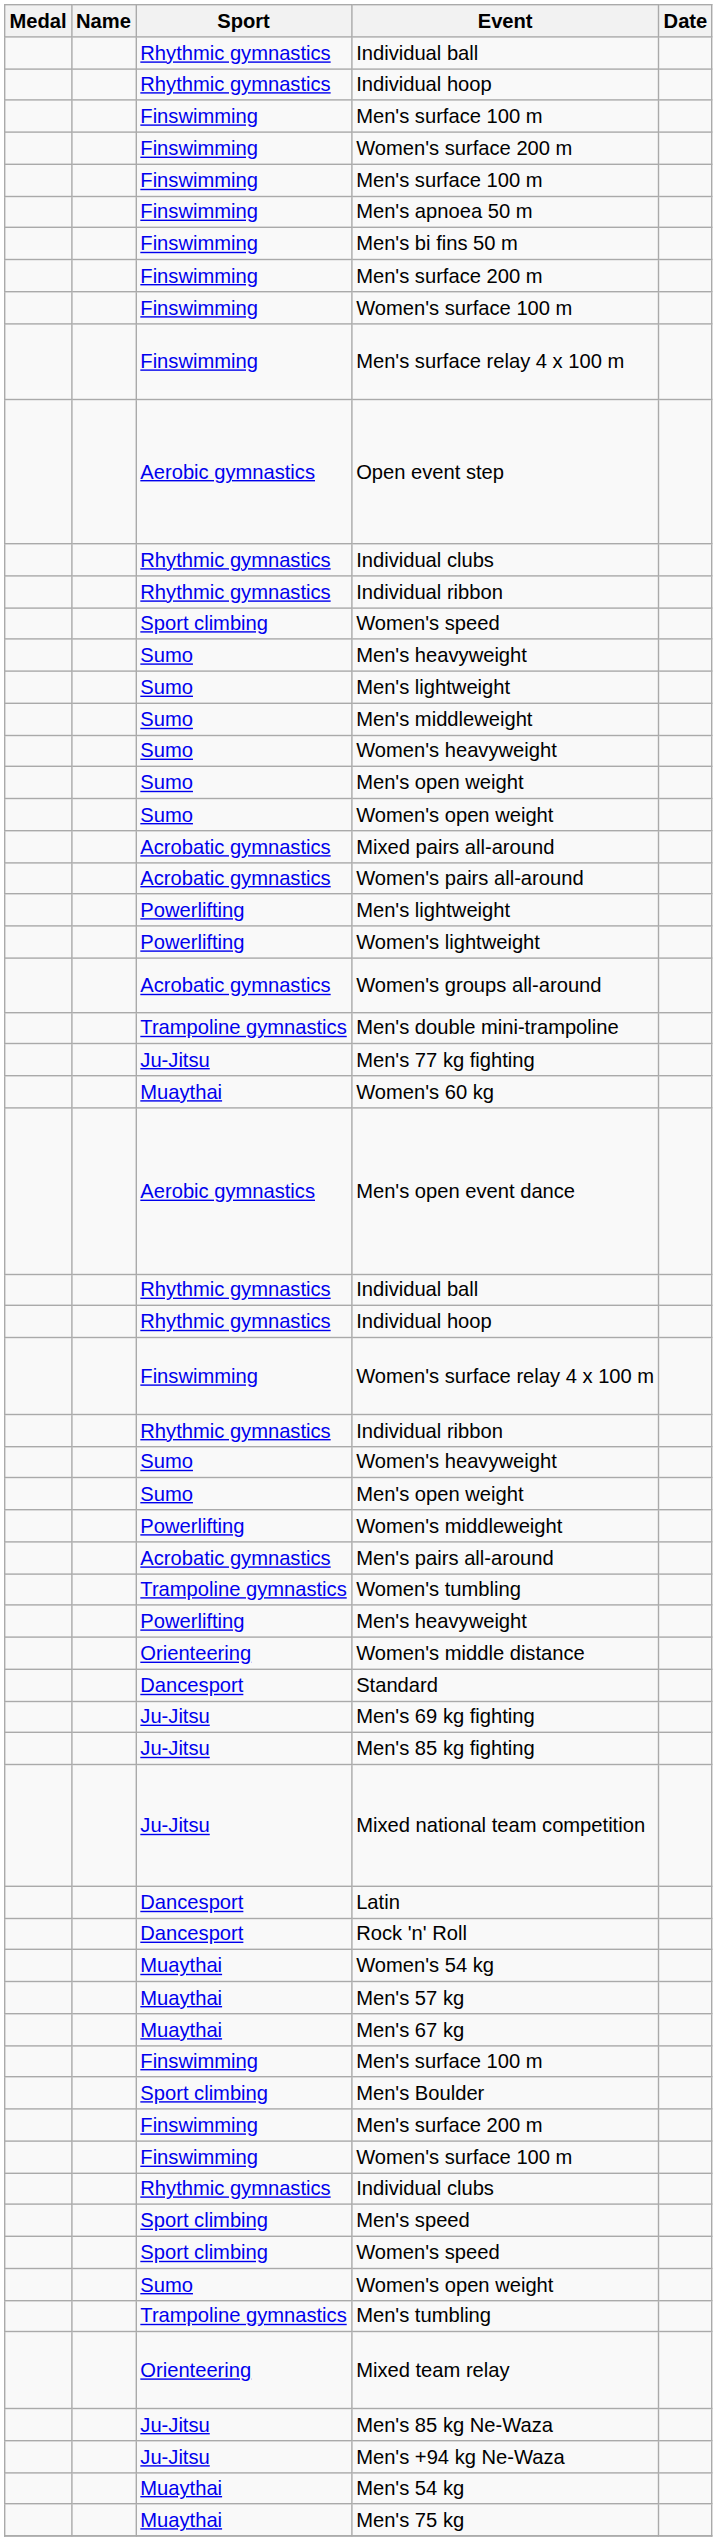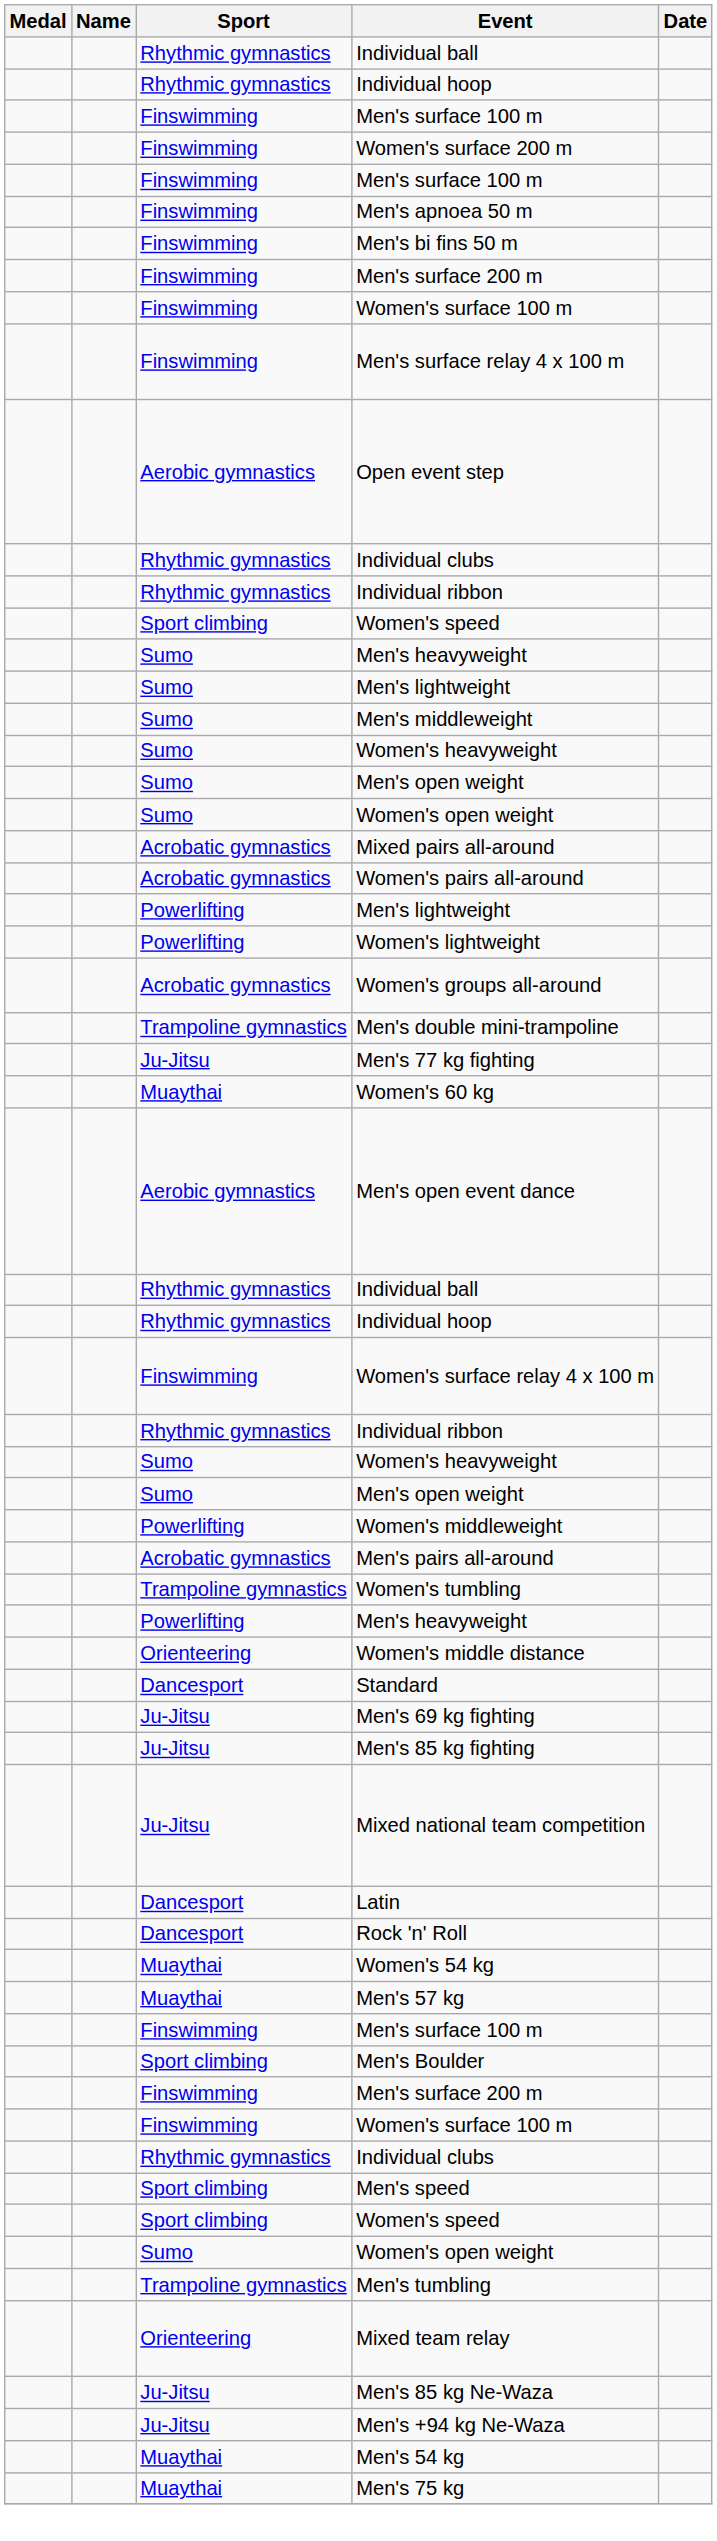 <table class="wikitable sortable" style="font-size:90%">
 <tr>
 <th>Medal</th>
 <th>Name</th>
 <th>Sport</th>
 <th>Event</th>
 <th>Date</th>
 </tr>
 <tr>
 <td></td>
 <td></td>
 <td><a href='#'>Rhythmic gymnastics</a></td>
 <td>Individual ball</td>
 <td></td>
 </tr>
 <tr>
 <td></td>
 <td></td>
 <td><a href='#'>Rhythmic gymnastics</a></td>
 <td>Individual hoop</td>
 <td></td>
 </tr>
 <tr>
 <td></td>
 <td></td>
 <td><a href='#'>Finswimming</a></td>
 <td>Men's surface 100 m</td>
 <td></td>
 </tr>
 <tr>
 <td></td>
 <td></td>
 <td><a href='#'>Finswimming</a></td>
 <td>Women's surface 200 m</td>
 <td></td>
 </tr>
 <tr>
 <td></td>
 <td></td>
 <td><a href='#'>Finswimming</a></td>
 <td>Men's surface 100 m</td>
 <td></td>
 </tr>
 <tr>
 <td></td>
 <td></td>
 <td><a href='#'>Finswimming</a></td>
 <td>Men's apnoea 50 m</td>
 <td></td>
 </tr>
 <tr>
 <td></td>
 <td></td>
 <td><a href='#'>Finswimming</a></td>
 <td>Men's bi fins 50 m</td>
 <td></td>
 </tr>
 <tr>
 <td></td>
 <td></td>
 <td><a href='#'>Finswimming</a></td>
 <td>Men's surface 200 m</td>
 <td></td>
 </tr>
 <tr>
 <td></td>
 <td></td>
 <td><a href='#'>Finswimming</a></td>
 <td>Women's surface 100 m</td>
 <td></td>
 </tr>
 <tr>
 <td></td>
 <td><br><br><br></td>
 <td><a href='#'>Finswimming</a></td>
 <td>Men's surface relay 4 x 100 m</td>
 <td></td>
 </tr>
 <tr>
 <td></td>
 <td><br><br><br><br><br><br></td>
 <td><a href='#'>Aerobic gymnastics</a></td>
 <td>Open event step</td>
 <td></td>
 </tr>
 <tr>
 <td></td>
 <td></td>
 <td><a href='#'>Rhythmic gymnastics</a></td>
 <td>Individual clubs</td>
 <td></td>
 </tr>
 <tr>
 <td></td>
 <td></td>
 <td><a href='#'>Rhythmic gymnastics</a></td>
 <td>Individual ribbon</td>
 <td></td>
 </tr>
 <tr>
 <td></td>
 <td></td>
 <td><a href='#'>Sport climbing</a></td>
 <td>Women's speed</td>
 <td></td>
 </tr>
 <tr>
 <td></td>
 <td></td>
 <td><a href='#'>Sumo</a></td>
 <td>Men's heavyweight</td>
 <td></td>
 </tr>
 <tr>
 <td></td>
 <td></td>
 <td><a href='#'>Sumo</a></td>
 <td>Men's lightweight</td>
 <td></td>
 </tr>
 <tr>
 <td></td>
 <td></td>
 <td><a href='#'>Sumo</a></td>
 <td>Men's middleweight</td>
 <td></td>
 </tr>
 <tr>
 <td></td>
 <td></td>
 <td><a href='#'>Sumo</a></td>
 <td>Women's heavyweight</td>
 <td></td>
 </tr>
 <tr>
 <td></td>
 <td></td>
 <td><a href='#'>Sumo</a></td>
 <td>Men's open weight</td>
 <td></td>
 </tr>
 <tr>
 <td></td>
 <td></td>
 <td><a href='#'>Sumo</a></td>
 <td>Women's open weight</td>
 <td></td>
 </tr>
 <tr>
 <td></td>
 <td><br></td>
 <td><a href='#'>Acrobatic gymnastics</a></td>
 <td>Mixed pairs all-around</td>
 <td></td>
 </tr>
 <tr>
 <td></td>
 <td><br></td>
 <td><a href='#'>Acrobatic gymnastics</a></td>
 <td>Women's pairs all-around</td>
 <td></td>
 </tr>
 <tr>
 <td></td>
 <td></td>
 <td><a href='#'>Powerlifting</a></td>
 <td>Men's lightweight</td>
 <td></td>
 </tr>
 <tr>
 <td></td>
 <td></td>
 <td><a href='#'>Powerlifting</a></td>
 <td>Women's lightweight</td>
 <td></td>
 </tr>
 <tr>
 <td></td>
 <td><br><br></td>
 <td><a href='#'>Acrobatic gymnastics</a></td>
 <td>Women's groups all-around</td>
 <td></td>
 </tr>
 <tr>
 <td></td>
 <td></td>
 <td><a href='#'>Trampoline gymnastics</a></td>
 <td>Men's double mini-trampoline</td>
 <td></td>
 </tr>
 <tr>
 <td></td>
 <td></td>
 <td><a href='#'>Ju-Jitsu</a></td>
 <td>Men's 77 kg fighting</td>
 <td></td>
 </tr>
 <tr>
 <td></td>
 <td></td>
 <td><a href='#'>Muaythai</a></td>
 <td>Women's 60 kg</td>
 <td></td>
 </tr>
 <tr>
 <td></td>
 <td><br><br><br><br><br><br><br></td>
 <td><a href='#'>Aerobic gymnastics</a></td>
 <td>Men's open event dance</td>
 <td></td>
 </tr>
 <tr>
 <td></td>
 <td></td>
 <td><a href='#'>Rhythmic gymnastics</a></td>
 <td>Individual ball</td>
 <td></td>
 </tr>
 <tr>
 <td></td>
 <td></td>
 <td><a href='#'>Rhythmic gymnastics</a></td>
 <td>Individual hoop</td>
 <td></td>
 </tr>
 <tr>
 <td></td>
 <td><br><br><br></td>
 <td><a href='#'>Finswimming</a></td>
 <td>Women's surface relay 4 x 100 m</td>
 <td></td>
 </tr>
 <tr>
 <td></td>
 <td></td>
 <td><a href='#'>Rhythmic gymnastics</a></td>
 <td>Individual ribbon</td>
 <td></td>
 </tr>
 <tr>
 <td></td>
 <td></td>
 <td><a href='#'>Sumo</a></td>
 <td>Women's heavyweight</td>
 <td></td>
 </tr>
 <tr>
 <td></td>
 <td></td>
 <td><a href='#'>Sumo</a></td>
 <td>Men's open weight</td>
 <td></td>
 </tr>
 <tr>
 <td></td>
 <td></td>
 <td><a href='#'>Powerlifting</a></td>
 <td>Women's middleweight</td>
 <td></td>
 </tr>
 <tr>
 <td></td>
 <td><br></td>
 <td><a href='#'>Acrobatic gymnastics</a></td>
 <td>Men's pairs all-around</td>
 <td></td>
 </tr>
 <tr>
 <td></td>
 <td></td>
 <td><a href='#'>Trampoline gymnastics</a></td>
 <td>Women's tumbling</td>
 <td></td>
 </tr>
 <tr>
 <td></td>
 <td></td>
 <td><a href='#'>Powerlifting</a></td>
 <td>Men's heavyweight</td>
 <td></td>
 </tr>
 <tr>
 <td></td>
 <td></td>
 <td><a href='#'>Orienteering</a></td>
 <td>Women's middle distance</td>
 <td></td>
 </tr>
 <tr>
 <td></td>
 <td><br></td>
 <td><a href='#'>Dancesport</a></td>
 <td>Standard</td>
 <td></td>
 </tr>
 <tr>
 <td></td>
 <td></td>
 <td><a href='#'>Ju-Jitsu</a></td>
 <td>Men's 69 kg fighting</td>
 <td></td>
 </tr>
 <tr>
 <td></td>
 <td></td>
 <td><a href='#'>Ju-Jitsu</a></td>
 <td>Men's 85 kg fighting</td>
 <td></td>
 </tr>
 <tr>
 <td></td>
 <td><br><br><br><br><br></td>
 <td><a href='#'>Ju-Jitsu</a></td>
 <td>Mixed national team competition</td>
 <td></td>
 </tr>
 <tr>
 <td></td>
 <td><br></td>
 <td><a href='#'>Dancesport</a></td>
 <td>Latin</td>
 <td></td>
 </tr>
 <tr>
 <td></td>
 <td><br></td>
 <td><a href='#'>Dancesport</a></td>
 <td>Rock 'n' Roll</td>
 <td></td>
 </tr>
 <tr>
 <td></td>
 <td></td>
 <td><a href='#'>Muaythai</a></td>
 <td>Women's 54 kg</td>
 <td></td>
 </tr>
 <tr>
 <td></td>
 <td></td>
 <td><a href='#'>Muaythai</a></td>
 <td>Men's 57 kg</td>
 <td></td>
 </tr>
 <tr>
 <td></td>
 <td></td>
-<td><a href='#'>Muaythai</a></td>
-<td>Men's 67 kg</td>
-<td></td>
-</tr>
-<tr>
-<td></td>
-<td></td>
 <td><a href='#'>Finswimming</a></td>
 <td>Men's surface 100 m</td>
 <td></td>
 </tr>
 <tr>
 <td></td>
 <td></td>
 <td><a href='#'>Sport climbing</a></td>
 <td>Men's Boulder</td>
 <td></td>
 </tr>
 <tr>
 <td></td>
 <td></td>
 <td><a href='#'>Finswimming</a></td>
 <td>Men's surface 200 m</td>
 <td></td>
 </tr>
 <tr>
 <td></td>
 <td></td>
 <td><a href='#'>Finswimming</a></td>
 <td>Women's surface 100 m</td>
 <td></td>
 </tr>
 <tr>
 <td></td>
 <td></td>
 <td><a href='#'>Rhythmic gymnastics</a></td>
 <td>Individual clubs</td>
 <td></td>
 </tr>
 <tr>
 <td></td>
 <td></td>
 <td><a href='#'>Sport climbing</a></td>
 <td>Men's speed</td>
 <td></td>
 </tr>
 <tr>
 <td></td>
 <td></td>
 <td><a href='#'>Sport climbing</a></td>
 <td>Women's speed</td>
 <td></td>
 </tr>
 <tr>
 <td></td>
 <td></td>
 <td><a href='#'>Sumo</a></td>
 <td>Women's open weight</td>
 <td></td>
 </tr>
 <tr>
 <td></td>
 <td></td>
 <td><a href='#'>Trampoline gymnastics</a></td>
 <td>Men's tumbling</td>
 <td></td>
 </tr>
 <tr>
 <td></td>
 <td><br><br><br></td>
 <td><a href='#'>Orienteering</a></td>
 <td>Mixed team relay</td>
 <td></td>
 </tr>
 <tr>
 <td></td>
 <td></td>
 <td><a href='#'>Ju-Jitsu</a></td>
 <td>Men's 85 kg Ne-Waza</td>
 <td></td>
 </tr>
 <tr>
 <td></td>
 <td></td>
 <td><a href='#'>Ju-Jitsu</a></td>
 <td>Men's +94 kg Ne-Waza</td>
 <td></td>
 </tr>
 <tr>
 <td></td>
 <td></td>
 <td><a href='#'>Muaythai</a></td>
 <td>Men's 54 kg</td>
 <td></td>
 </tr>
 <tr>
 <td></td>
 <td></td>
 <td><a href='#'>Muaythai</a></td>
 <td>Men's 75 kg</td>
 <td></td>
 </tr>
 <tr>
 </tr>
 </table>
